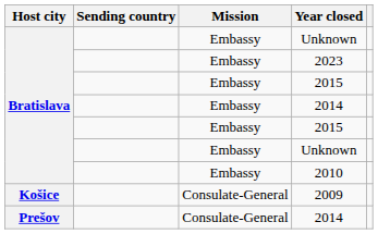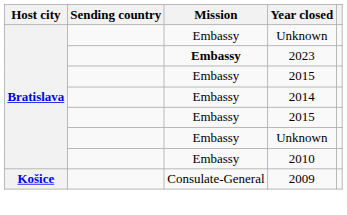 <table class="wikitable plainrowheaders">
 <tr>
 <th scope="col">Host city</th>
 <th scope="col">Sending country</th>
 <th scope="col">Mission</th>
 <th scope="col">Year closed</th>
 <th scope="col"></th>
 </tr>
 <tr>
 <th rowspan="7"><a href='#'>Bratislava</a></th>
 <td></td>
 <td style="text-align:center;">Embassy</td>
 <td style="text-align:center;">Unknown</td>
 <td style="text-align:center;"></td>
 </tr>
 <tr>
 <td></td>
-<td style="text-align:center;">Embassy</td>
+<td style="text-align:center;"><strong>Embassy</strong></td>
 <td style="text-align:center;">2023</td>
 <td style="text-align:center;"></td>
 </tr>
 <tr>
 <td></td>
 <td style="text-align:center;">Embassy</td>
 <td style="text-align:center;">2015</td>
 <td style="text-align:center;"></td>
 </tr>
 <tr>
 <td></td>
 <td style="text-align:center;">Embassy</td>
 <td style="text-align:center;">2014</td>
 <td style="text-align:center;"></td>
 </tr>
 <tr>
 <td></td>
 <td style="text-align:center;">Embassy</td>
 <td style="text-align:center;">2015</td>
 <td style="text-align:center;"></td>
 </tr>
 <tr>
 <td></td>
 <td style="text-align:center;">Embassy</td>
 <td style="text-align:center;">Unknown</td>
 <td style="text-align:center;"></td>
 </tr>
 <tr>
 <td></td>
 <td style="text-align:center;">Embassy</td>
 <td style="text-align:center;">2010</td>
 <td style="text-align:center;"></td>
 </tr>
 <tr>
 <th><a href='#'>Košice</a></th>
 <td></td>
 <td style="text-align:center;">Consulate-General</td>
 <td style="text-align:center;">2009</td>
 <td style="text-align:center;"></td>
 </tr>
-<tr>
-<th><a href='#'>Prešov</a></th>
-<td></td>
-<td style="text-align:center;">Consulate-General</td>
-<td style="text-align:center;">2014</td>
-<td style="text-align:center;"></td>
-</tr>
 </table>
